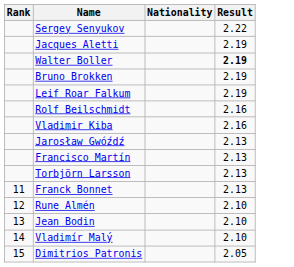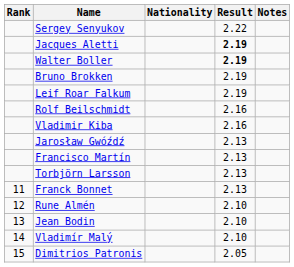 <table class="wikitable sortable" style="text-align:center">
 <tr>
 <th>Rank</th>
 <th>Name</th>
 <th>Nationality</th>
 <th>Result</th>
+<th>Notes</th>
 </tr>
 <tr>
 <td></td>
 <td align="left"><a href='#'>Sergey Senyukov</a></td>
 <td align=left></td>
 <td>2.22</td>
+<td></td>
 </tr>
 <tr>
 <td></td>
 <td align="left"><a href='#'>Jacques Aletti</a></td>
 <td align=left></td>
-<td>2.19</td>
+<td><strong>2.19</strong></td>
+<td></td>
 </tr>
 <tr>
 <td></td>
 <td align="left"><a href='#'>Walter Boller</a></td>
 <td align=left></td>
 <td><strong>2.19</strong></td>
+<td></td>
 </tr>
 <tr>
 <td></td>
 <td align="left"><a href='#'>Bruno Brokken</a></td>
 <td align=left></td>
 <td>2.19</td>
+<td></td>
 </tr>
 <tr>
 <td></td>
 <td align="left"><a href='#'>Leif Roar Falkum</a></td>
 <td align=left></td>
 <td>2.19</td>
+<td></td>
 </tr>
 <tr>
 <td></td>
 <td align="left"><a href='#'>Rolf Beilschmidt</a></td>
 <td align=left></td>
 <td>2.16</td>
+<td></td>
 </tr>
 <tr>
 <td></td>
 <td align="left"><a href='#'>Vladimir Kiba</a></td>
 <td align=left></td>
 <td>2.16</td>
+<td></td>
 </tr>
 <tr>
 <td></td>
 <td align="left"><a href='#'>Jarosław Gwóźdź</a></td>
 <td align=left></td>
 <td>2.13</td>
+<td></td>
 </tr>
 <tr>
 <td></td>
 <td align="left"><a href='#'>Francisco Martín</a></td>
 <td align=left></td>
 <td>2.13</td>
+<td></td>
 </tr>
 <tr>
 <td></td>
 <td align="left"><a href='#'>Torbjörn Larsson</a></td>
 <td align=left></td>
 <td>2.13</td>
+<td></td>
 </tr>
 <tr>
 <td>11</td>
 <td align="left"><a href='#'>Franck Bonnet</a></td>
 <td align=left></td>
 <td>2.13</td>
+<td></td>
 </tr>
 <tr>
 <td>12</td>
 <td align="left"><a href='#'>Rune Almén</a></td>
 <td align=left></td>
 <td>2.10</td>
+<td></td>
 </tr>
 <tr>
 <td>13</td>
 <td align="left"><a href='#'>Jean Bodin</a></td>
 <td align=left></td>
 <td>2.10</td>
+<td></td>
 </tr>
 <tr>
 <td>14</td>
 <td align="left"><a href='#'>Vladimír Malý</a></td>
 <td align=left></td>
 <td>2.10</td>
+<td></td>
 </tr>
 <tr>
 <td>15</td>
 <td align="left"><a href='#'>Dimitrios Patronis</a></td>
 <td align=left></td>
 <td>2.05</td>
+<td></td>
 </tr>
 </table>
